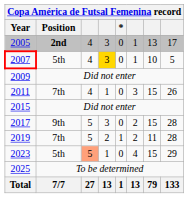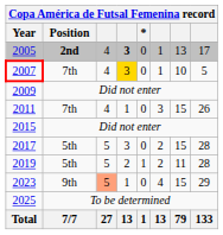 <table class="wikitable" style="text-align: center;">
 <tr>
 <th colspan="8"><a href='#'>Copa América de Futsal Femenina</a> record</th>
 </tr>
 <tr>
 <th>Year</th>
 <th>Position</th>
 <th></th>
 <th></th>
 <th>*</th>
 <th></th>
 <th></th>
 <th></th>
 </tr>
 <tr bgcolor=silver>
 <td> <a href='#'>2005</a></td>
 <td><strong>2nd</strong> </td>
 <td>4</td>
-<td>3</td>
+<td><strong>3</strong></td>
 <td>0</td>
 <td>1</td>
 <td>13</td>
 <td>17</td>
 </tr>
 <tr>
 <td style="border: 3px solid red"> <a href='#'>2007</a></td>
-<td>5th</td>
+<td>7th</td>
 <td>4</td>
 <td style="background: gold;">3</td>
 <td>0</td>
 <td>1</td>
 <td>10</td>
 <td>5</td>
 </tr>
 <tr>
 <td> <a href='#'>2009</a></td>
 <td colspan=7><em>Did not enter</em></td>
 </tr>
 <tr>
 <td> <a href='#'>2011</a></td>
 <td>7th</td>
 <td>4</td>
 <td>1</td>
 <td>0</td>
 <td>3</td>
 <td>15</td>
 <td>26</td>
 </tr>
 <tr>
 <td> <a href='#'>2015</a></td>
 <td colspan=7><em>Did not enter</em></td>
 </tr>
 <tr>
 <td> <a href='#'>2017</a></td>
-<td>9th</td>
+<td>5th</td>
 <td>5</td>
 <td>3</td>
 <td>0</td>
 <td>2</td>
 <td>15</td>
 <td>28</td>
 </tr>
 <tr>
 <td> <a href='#'>2019</a></td>
-<td>7th</td>
+<td>5th</td>
 <td>5</td>
 <td>2</td>
 <td>1</td>
 <td>2</td>
 <td>11</td>
 <td>28</td>
 </tr>
 <tr>
 <td> <a href='#'>2023</a></td>
-<td>5th</td>
+<td>9th</td>
 <td style="background: lightsalmon;">5</td>
 <td>1</td>
 <td>0</td>
 <td>4</td>
 <td>15</td>
 <td>29</td>
 </tr>
 <tr>
 <td> <a href='#'>2025</a></td>
 <td colspan="7"><em>To be determined</em></td>
 </tr>
 <tr>
 <th>Total</th>
 <th>7/7</th>
 <th>27</th>
 <th>13</th>
 <th>1</th>
 <th>13</th>
 <th>79</th>
 <th>133</th>
 </tr>
 </table>
